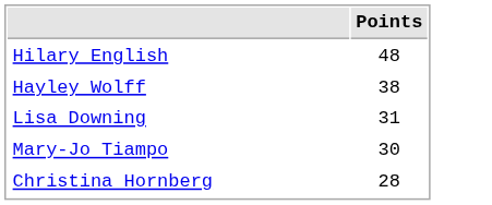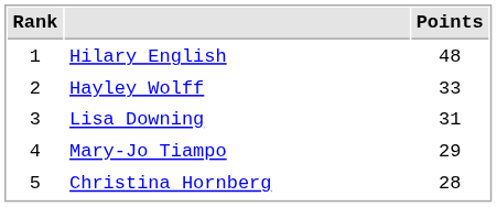 <table cellspacing="1" cellpadding="3" style="border:1px solid #AAAAAA;font-size:86%">
 <tr bgcolor="#E4E4E4">
+<th style="border-bottom:1px solid #AAAAAA" width=10>Rank</th>
 <th style="border-bottom:1px solid #AAAAAA" width=200></th>
 <th style="border-bottom:1px solid #AAAAAA" width=20>Points</th>
 </tr>
 <tr>
+<td align="center">1</td>
 <td> <a href='#'>Hilary English</a></td>
 <td align=center>48</td>
 </tr>
 <tr>
+<td align="center">2</td>
 <td> <a href='#'>Hayley Wolff</a></td>
-<td align=center>38</td>
+<td align=center>33</td>
 </tr>
 <tr>
+<td align="center">3</td>
 <td> <a href='#'>Lisa Downing</a></td>
 <td align=center>31</td>
 </tr>
 <tr>
+<td align="center">4</td>
 <td> <a href='#'>Mary-Jo Tiampo</a></td>
-<td align=center>30</td>
+<td align=center>29</td>
 </tr>
 <tr>
+<td align="center">5</td>
 <td> <a href='#'>Christina Hornberg</a></td>
 <td align=center>28</td>
 </tr>
 </table>
